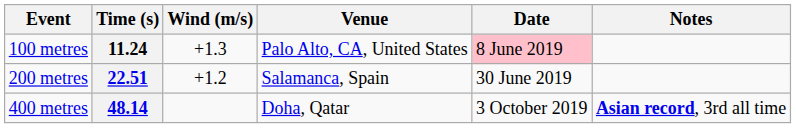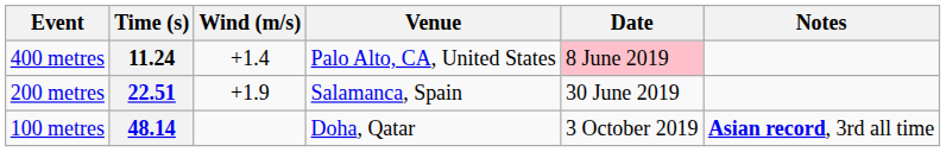 <table class="wikitable unsortable plainrowheaders" style="text-align:left; font-size:95%;">
 <tr>
 <th scope="col">Event</th>
 <th scope="col">Time (s)</th>
 <th scope="col">Wind (m/s)</th>
 <th scope="col">Venue</th>
 <th scope="col">Date</th>
 <th scope="col">Notes</th>
 </tr>
 <tr>
-<td><a href='#'>100 metres</a></td>
+<td><a href='#'>400 metres</a></td>
 <th scope="row" style="text-align:center;">11.24</th>
-<td align=center>+1.3</td>
+<td align=center>+1.4</td>
 <td><a href='#'>Palo Alto, CA</a>, United States</td>
 <td align=left style="background: pink;">8 June 2019</td>
 <td></td>
 </tr>
 <tr>
 <td><a href='#'>200 metres</a></td>
 <th scope="row" style="text-align:center;"><a href='#'>22.51</a></th>
-<td align=center>+1.2</td>
+<td align=center>+1.9</td>
 <td><a href='#'>Salamanca</a>, Spain</td>
 <td align=left>30 June 2019</td>
 <td><strong></strong></td>
 </tr>
 <tr>
-<td><a href='#'>400 metres</a></td>
+<td><a href='#'>100 metres</a></td>
 <th scope="row" style="text-align:center;"><a href='#'>48.14</a></th>
 <td></td>
 <td><a href='#'>Doha</a>, Qatar</td>
 <td align=left>3 October 2019</td>
 <td> <strong><a href='#'>Asian record</a></strong>, 3rd all time</td>
 </tr>
 </table>
